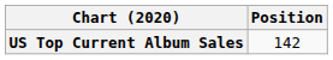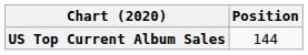 <table class="wikitable plainrowheaders" style="text-align:center">
 <tr>
 <th scope="col">Chart (2020)</th>
 <th scope="col">Position</th>
 </tr>
 <tr>
 <th scope="row">US Top Current Album Sales</th>
-<td>142</td>
+<td>144</td>
 </tr>
 </table>
